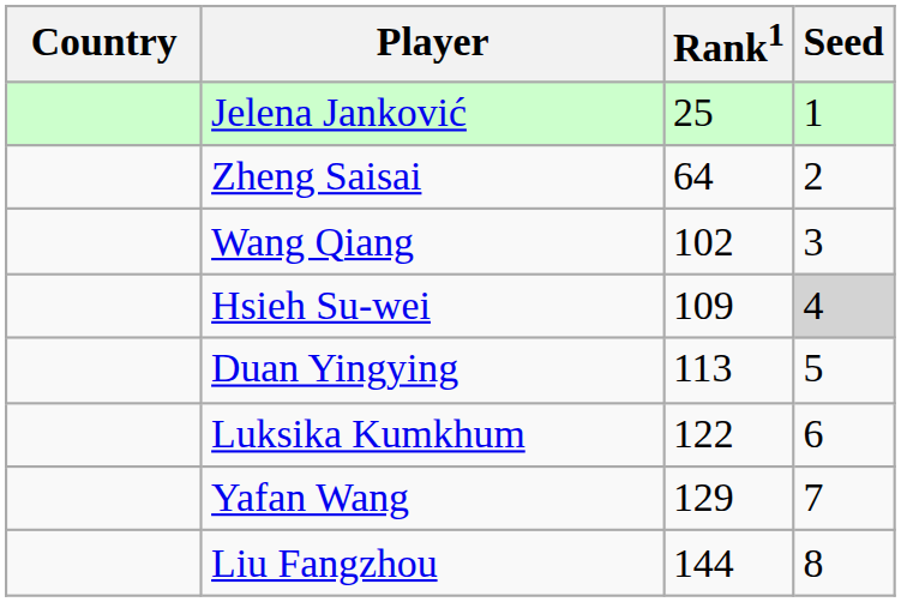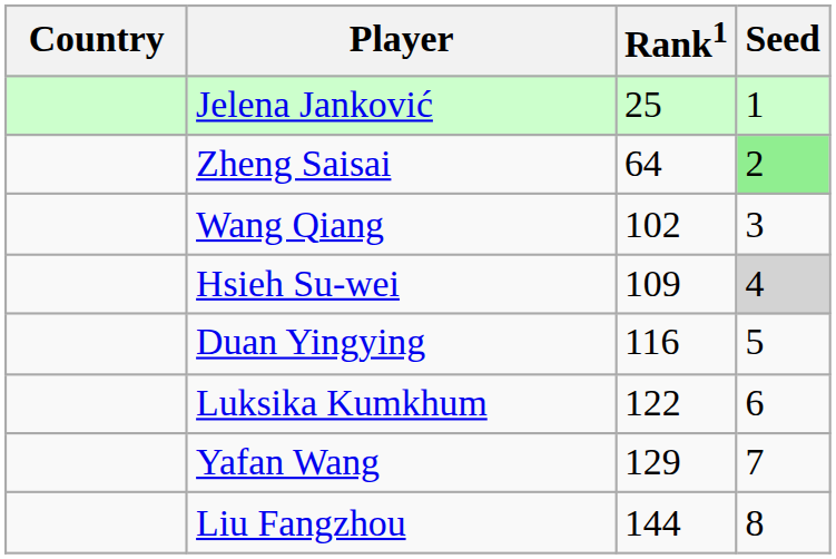 <table class="sortable wikitable">
 <tr>
 <th width="70">Country</th>
 <th width="175">Player</th>
 <th>Rank<sup>1</sup></th>
 <th>Seed</th>
 </tr>
 <tr style="background:#cfc;">
 <td></td>
 <td><a href='#'>Jelena Janković</a></td>
 <td>25</td>
 <td>1</td>
 </tr>
 <tr>
 <td></td>
 <td><a href='#'>Zheng Saisai</a></td>
 <td>64</td>
-<td>2</td>
+<td style="background: lightgreen;">2</td>
 </tr>
 <tr>
 <td></td>
 <td><a href='#'>Wang Qiang</a></td>
 <td>102</td>
 <td>3</td>
 </tr>
 <tr>
 <td></td>
 <td><a href='#'>Hsieh Su-wei</a></td>
 <td>109</td>
 <td style="background: lightgrey;">4</td>
 </tr>
 <tr>
 <td></td>
 <td><a href='#'>Duan Yingying</a></td>
-<td>113</td>
+<td>116</td>
 <td>5</td>
 </tr>
 <tr>
 <td></td>
 <td><a href='#'>Luksika Kumkhum</a></td>
 <td>122</td>
 <td>6</td>
 </tr>
 <tr>
 <td></td>
 <td><a href='#'>Yafan Wang</a></td>
 <td>129</td>
 <td>7</td>
 </tr>
 <tr>
 <td></td>
 <td><a href='#'>Liu Fangzhou</a></td>
 <td>144</td>
 <td>8</td>
 </tr>
 </table>
